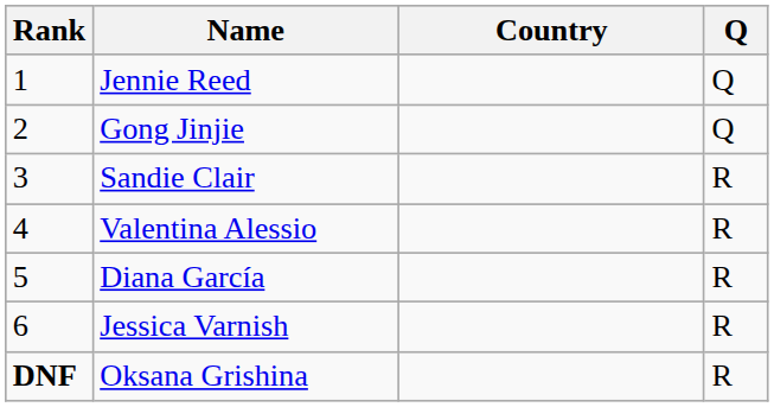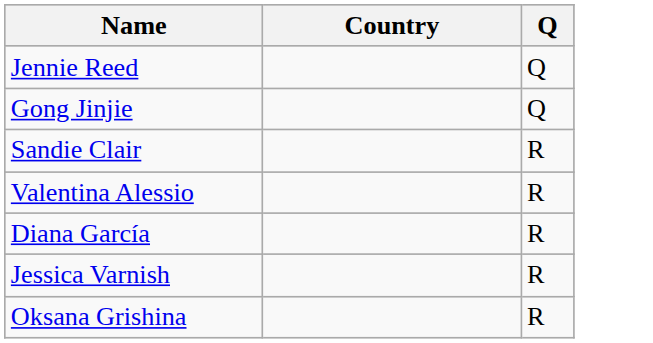 <table class="wikitable">
 <tr>
-<th width=20>Rank</th>
 <th width=150>Name</th>
 <th width=150>Country</th>
 <th width=25>Q</th>
 </tr>
 <tr>
-<td>1</td>
 <td><a href='#'>Jennie Reed</a></td>
 <td></td>
 <td>Q</td>
 </tr>
 <tr>
-<td>2</td>
 <td><a href='#'>Gong Jinjie</a></td>
 <td></td>
 <td>Q</td>
 </tr>
 <tr>
-<td>3</td>
 <td><a href='#'>Sandie Clair</a></td>
 <td></td>
 <td>R</td>
 </tr>
 <tr>
-<td>4</td>
 <td><a href='#'>Valentina Alessio</a></td>
 <td></td>
 <td>R</td>
 </tr>
 <tr>
-<td>5</td>
 <td><a href='#'>Diana García</a></td>
 <td></td>
 <td>R</td>
 </tr>
 <tr>
-<td>6</td>
 <td><a href='#'>Jessica Varnish</a></td>
 <td></td>
 <td>R</td>
 </tr>
 <tr>
-<td><strong>DNF</strong></td>
 <td><a href='#'>Oksana Grishina</a></td>
 <td></td>
 <td>R</td>
 </tr>
 </table>
